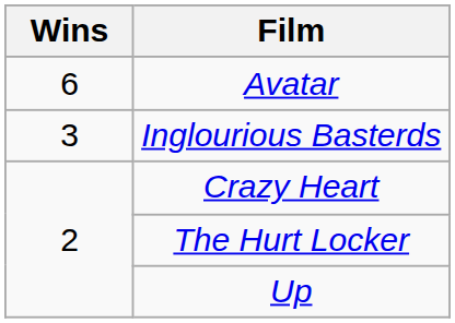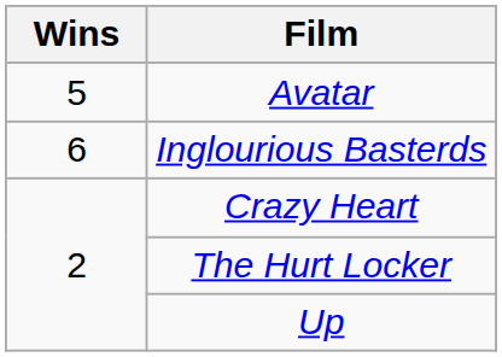 <table class="wikitable" rowspan="2" style="text-align:center;" background: #f6e39c;>
 <tr>
 <th scope="col" style="width:55px;">Wins</th>
 <th scope="col" style="text-align:center;">Film</th>
 </tr>
 <tr>
-<td>6</td>
+<td>5</td>
 <td><em><a href='#'>Avatar</a></em></td>
 </tr>
 <tr>
-<td>3</td>
+<td>6</td>
 <td><em><a href='#'>Inglourious Basterds</a></em></td>
 </tr>
 <tr>
 <td rowspan="3">2</td>
 <td><em><a href='#'>Crazy Heart</a></em></td>
 </tr>
 <tr>
 <td><em><a href='#'>The Hurt Locker</a></em></td>
 </tr>
 <tr>
 <td><em><a href='#'>Up</a></em></td>
 </tr>
 </table>
